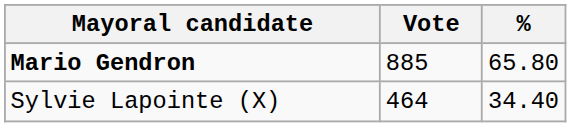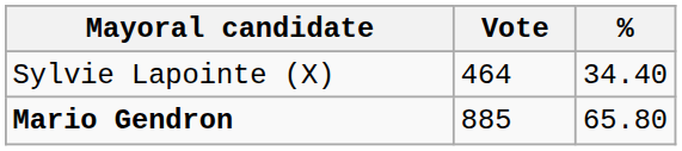 <table class="wikitable">
 <tr>
 <th bgcolor="#DDDDFF" width="200px">Mayoral candidate</th>
 <th bgcolor="#DDDDFF" width="50px">Vote</th>
 <th bgcolor="#DDDDFF" width="30px">%</th>
 </tr>
 <tr>
+<td>Sylvie Lapointe (X)</td>
+<td>464</td>
+<td>34.40</td>
+</tr>
+<tr>
 <td><strong>Mario Gendron</strong></td>
 <td>885</td>
 <td>65.80</td>
 </tr>
-<tr>
-<td>Sylvie Lapointe (X)</td>
-<td>464</td>
-<td>34.40</td>
-</tr>
 </table>
